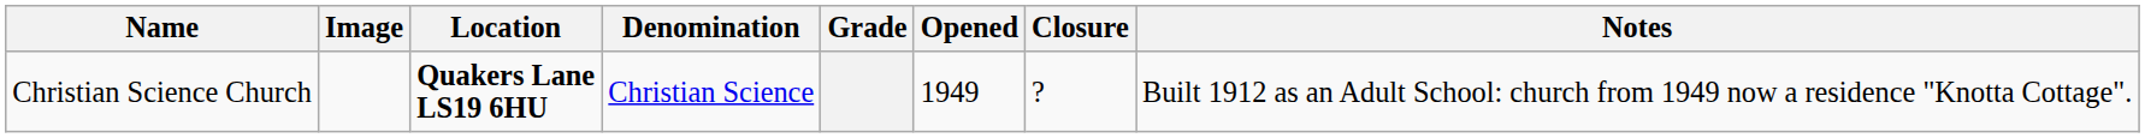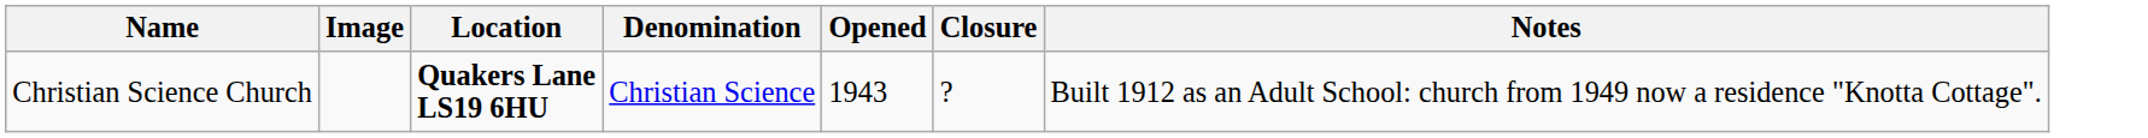 <table class="wikitable sortable">
 <tr>
 <th>Name</th>
 <th class="unsortable">Image</th>
 <th>Location</th>
 <th>Denomination</th>
-<th>Grade</th>
 <th>Opened</th>
 <th>Closure</th>
 <th class="unsortable">Notes</th>
 </tr>
 <tr>
 <td>Christian Science Church</td>
 <td></td>
 <td><strong>Quakers Lane<br>LS19 6HU</strong></td>
 <td><a href='#'>Christian Science</a></td>
-<th></th>
-<td>1949</td>
+<td>1943</td>
 <td>?</td>
 <td>Built 1912 as an Adult School: church from 1949 now a residence "Knotta Cottage".</td>
 </tr>
 </table>
